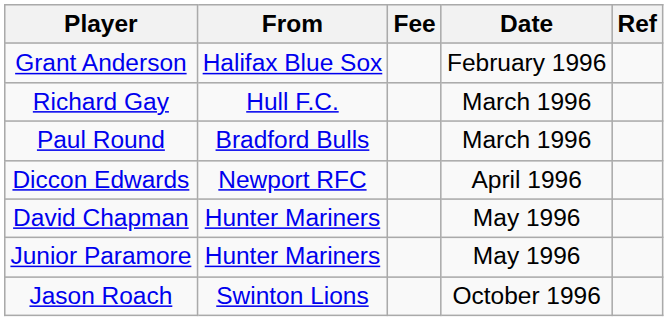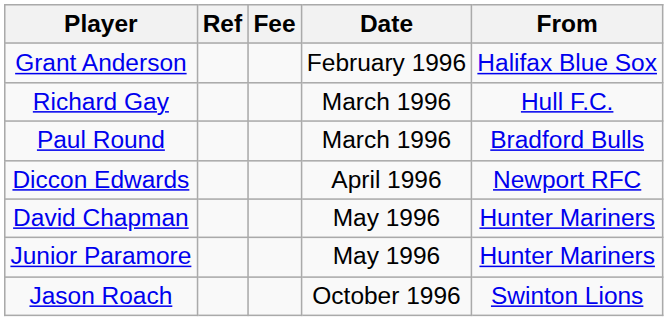 <table class="wikitable" style="text-align:center; width="70%; text-align:left">
 <tr>
 <th><strong>Player</strong></th>
-<th><strong>From</strong></th>
+<th><strong>Ref</strong></th>
 <th><strong>Fee</strong></th>
 <th><strong>Date</strong></th>
-<th><strong>Ref</strong></th>
+<th><strong>From</strong></th>
 </tr>
 <tr --->
 <td><a href='#'>Grant Anderson</a></td>
-<td><a href='#'>Halifax Blue Sox</a></td>
+<td></td>
 <td></td>
 <td>February 1996</td>
-<td></td>
+<td><a href='#'>Halifax Blue Sox</a></td>
 </tr>
 <tr --->
 <td><a href='#'>Richard Gay</a></td>
-<td><a href='#'>Hull F.C.</a></td>
+<td></td>
 <td></td>
 <td>March 1996</td>
-<td></td>
+<td><a href='#'>Hull F.C.</a></td>
 </tr>
 <tr --->
 <td><a href='#'>Paul Round</a></td>
-<td><a href='#'>Bradford Bulls</a></td>
+<td></td>
 <td></td>
 <td>March 1996</td>
-<td></td>
+<td><a href='#'>Bradford Bulls</a></td>
 </tr>
 <tr --->
 <td><a href='#'>Diccon Edwards</a></td>
-<td><a href='#'>Newport RFC</a></td>
+<td></td>
 <td></td>
 <td>April 1996</td>
-<td></td>
+<td><a href='#'>Newport RFC</a></td>
 </tr>
 <tr --->
 <td><a href='#'>David Chapman</a></td>
-<td><a href='#'>Hunter Mariners</a></td>
+<td></td>
 <td></td>
 <td>May 1996</td>
-<td></td>
+<td><a href='#'>Hunter Mariners</a></td>
 </tr>
 <tr --->
 <td><a href='#'>Junior Paramore</a></td>
-<td><a href='#'>Hunter Mariners</a></td>
+<td></td>
 <td></td>
 <td>May 1996</td>
-<td></td>
+<td><a href='#'>Hunter Mariners</a></td>
 </tr>
 <tr --->
 <td><a href='#'>Jason Roach</a></td>
-<td><a href='#'>Swinton Lions</a></td>
+<td></td>
 <td></td>
 <td>October 1996</td>
-<td></td>
+<td><a href='#'>Swinton Lions</a></td>
 </tr>
 </table>
